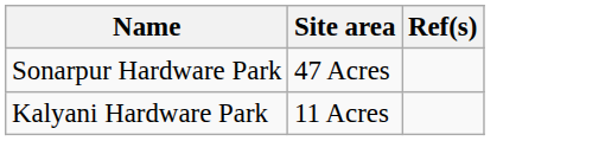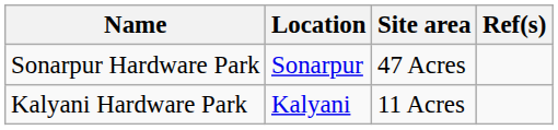 <table class="wikitable sortable">
 <tr>
 <th>Name</th>
+<th>Location</th>
 <th>Site area</th>
 <th>Ref(s)</th>
 </tr>
 <tr>
 <td>Sonarpur Hardware Park</td>
+<td><a href='#'>Sonarpur</a></td>
 <td>47 Acres</td>
 <td></td>
 </tr>
 <tr>
 <td>Kalyani Hardware Park</td>
+<td><a href='#'>Kalyani</a></td>
 <td>11 Acres</td>
 <td></td>
 </tr>
 </table>
